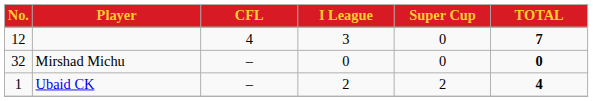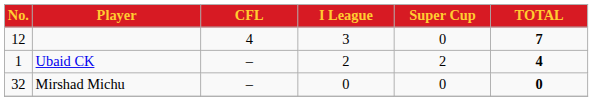 <table class="wikitable sortable alternance" ; style="text-align:center; ">
 <tr>
 <th style="background:#d71a23; color:#ffcd31; text-align:center;" width=10><strong>No.</strong></th>
 <th style="background:#d71a23; color:#ffcd31; text-align:center; width:180px;"><strong>Player</strong></th>
 <th style="background:#d71a23; color:#ffcd31; text-align:center;" width=100>CFL</th>
 <th style="background:#d71a23; color:#ffcd31; text-align:center;" width=100>I League</th>
 <th style="background:#d71a23; color:#ffcd31; text-align:center;" width=100>Super Cup</th>
 <th style="background:#d71a23; color:#ffcd31; text-align:center;" width=100>TOTAL</th>
 </tr>
 <tr>
 <td>12</td>
 <td align=left> </td>
 <td>4</td>
 <td>3</td>
 <td>0</td>
 <td><strong>7</strong></td>
 </tr>
 <tr>
+<td>1</td>
+<td align=left> <a href='#'>Ubaid CK</a></td>
+<td>–</td>
+<td>2</td>
+<td>2</td>
+<td><strong>4</strong></td>
+</tr>
+<tr>
 <td>32</td>
 <td align=left> Mirshad Michu</td>
 <td>–</td>
 <td>0</td>
 <td>0</td>
 <td><strong>0</strong></td>
 </tr>
 <tr>
-<td>1</td>
-<td align=left> <a href='#'>Ubaid CK</a></td>
-<td>–</td>
-<td>2</td>
-<td>2</td>
-<td><strong>4</strong></td>
-</tr>
-<tr>
 </tr>
 </table>
